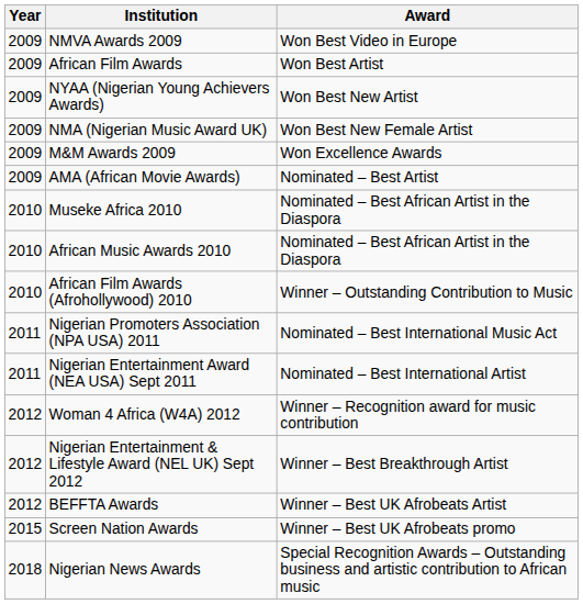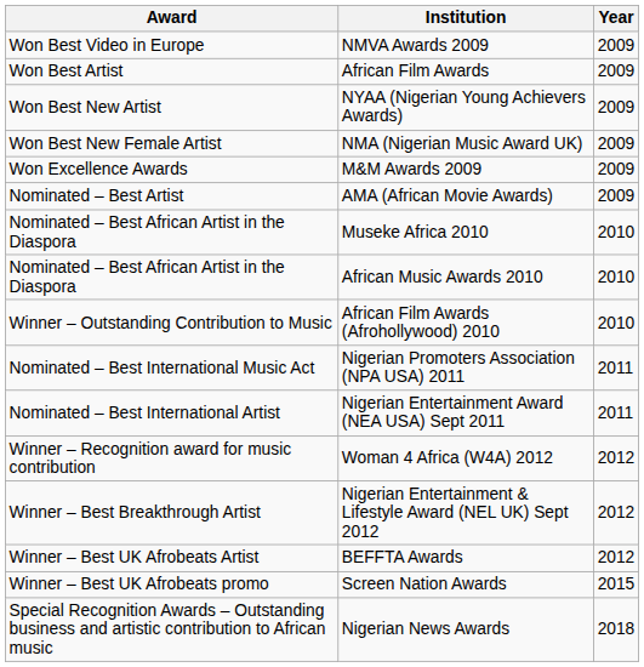 <table class="wikitable">
 <tr>
+<th>Award</th>
+<th>Institution</th>
 <th>Year</th>
-<th>Institution</th>
-<th>Award</th>
 </tr>
 <tr>
+<td>Won Best Video in Europe</td>
+<td>NMVA Awards 2009</td>
 <td>2009</td>
-<td>NMVA Awards 2009</td>
-<td>Won Best Video in Europe</td>
 </tr>
 <tr>
+<td>Won Best Artist</td>
+<td>African Film Awards</td>
 <td>2009</td>
-<td>African Film Awards</td>
-<td>Won Best Artist</td>
 </tr>
 <tr>
+<td>Won Best New Artist</td>
+<td>NYAA (Nigerian Young Achievers Awards)</td>
 <td>2009</td>
-<td>NYAA (Nigerian Young Achievers Awards)</td>
-<td>Won Best New Artist</td>
 </tr>
 <tr>
+<td>Won Best New Female Artist</td>
+<td>NMA (Nigerian Music Award UK)</td>
 <td>2009</td>
-<td>NMA (Nigerian Music Award UK)</td>
-<td>Won Best New Female Artist</td>
 </tr>
 <tr>
+<td>Won Excellence Awards</td>
+<td>M&M Awards 2009</td>
 <td>2009</td>
-<td>M&M Awards 2009</td>
-<td>Won Excellence Awards</td>
 </tr>
 <tr>
+<td>Nominated – Best Artist</td>
+<td>AMA (African Movie Awards)</td>
 <td>2009</td>
-<td>AMA (African Movie Awards)</td>
-<td>Nominated – Best Artist</td>
 </tr>
 <tr>
+<td>Nominated – Best African Artist in the Diaspora</td>
+<td>Museke Africa 2010</td>
 <td>2010</td>
-<td>Museke Africa 2010</td>
-<td>Nominated – Best African Artist in the Diaspora</td>
 </tr>
 <tr>
+<td>Nominated –  Best African Artist in the Diaspora</td>
+<td>African Music Awards 2010</td>
 <td>2010</td>
-<td>African Music Awards 2010</td>
-<td>Nominated –  Best African Artist in the Diaspora</td>
 </tr>
 <tr>
+<td>Winner –  Outstanding Contribution to Music</td>
+<td>African Film Awards (Afrohollywood) 2010</td>
 <td>2010</td>
-<td>African Film Awards (Afrohollywood) 2010</td>
-<td>Winner –  Outstanding Contribution to Music</td>
 </tr>
 <tr>
+<td>Nominated –  Best International Music Act</td>
+<td>Nigerian Promoters Association (NPA USA) 2011</td>
 <td>2011</td>
-<td>Nigerian Promoters Association (NPA USA) 2011</td>
-<td>Nominated –  Best International Music Act</td>
 </tr>
 <tr>
+<td>Nominated –  Best International Artist</td>
+<td>Nigerian Entertainment Award (NEA USA) Sept 2011</td>
 <td>2011</td>
-<td>Nigerian Entertainment Award (NEA USA) Sept 2011</td>
-<td>Nominated –  Best International Artist</td>
 </tr>
 <tr>
+<td>Winner –  Recognition award for music contribution</td>
+<td>Woman 4 Africa (W4A) 2012</td>
 <td>2012</td>
-<td>Woman 4 Africa (W4A) 2012</td>
-<td>Winner –  Recognition award for music contribution</td>
 </tr>
 <tr>
+<td>Winner –  Best Breakthrough Artist</td>
+<td>Nigerian Entertainment & Lifestyle Award (NEL UK) Sept 2012</td>
 <td>2012</td>
-<td>Nigerian Entertainment & Lifestyle Award (NEL UK) Sept 2012</td>
-<td>Winner –  Best Breakthrough Artist</td>
 </tr>
 <tr>
+<td>Winner –  Best UK Afrobeats Artist</td>
+<td>BEFFTA Awards</td>
 <td>2012</td>
-<td>BEFFTA Awards</td>
-<td>Winner –  Best UK Afrobeats Artist</td>
 </tr>
 <tr>
+<td>Winner –  Best UK Afrobeats promo</td>
+<td>Screen Nation Awards</td>
 <td>2015</td>
-<td>Screen Nation Awards</td>
-<td>Winner –  Best UK Afrobeats promo</td>
 </tr>
 <tr>
+<td>Special Recognition Awards –  Outstanding business and artistic contribution to African music</td>
+<td>Nigerian News Awards</td>
 <td>2018</td>
-<td>Nigerian News Awards</td>
-<td>Special Recognition Awards –  Outstanding business and artistic contribution to African music</td>
 </tr>
 </table>
